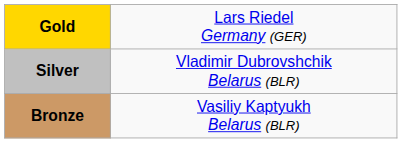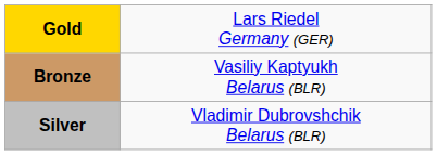 <table class="wikitable" style=" text-align:center; font-size:110%;" width="35%">
 <tr>
 <td bgcolor="gold"><strong>Gold</strong></td>
 <td> <a href='#'>Lars Riedel</a><br><em><a href='#'>Germany</a> <small>(GER)</small></em></td>
 </tr>
 <tr>
+<td bgcolor="CC9966"><strong>Bronze</strong></td>
+<td> <a href='#'>Vasiliy Kaptyukh</a><br><em><a href='#'>Belarus</a> <small>(BLR)</small></em></td>
+</tr>
+<tr>
 <td bgcolor="silver"><strong>Silver</strong></td>
 <td> <a href='#'>Vladimir Dubrovshchik</a><br><em><a href='#'>Belarus</a> <small>(BLR)</small></em></td>
 </tr>
-<tr>
-<td bgcolor="CC9966"><strong>Bronze</strong></td>
-<td> <a href='#'>Vasiliy Kaptyukh</a><br><em><a href='#'>Belarus</a> <small>(BLR)</small></em></td>
-</tr>
 </table>
